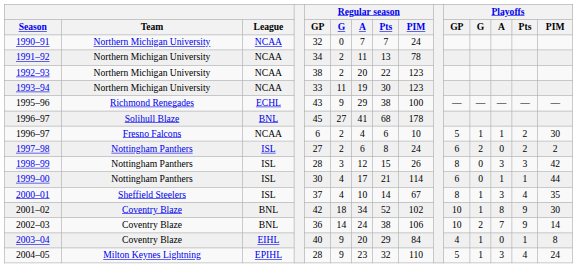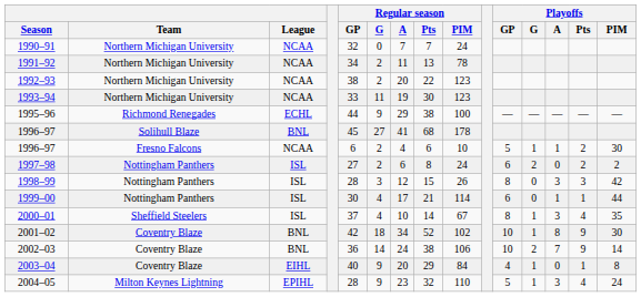 <table class="wikitable"| BORDER="0" CELLPADDING="1" CELLSPACING="0" width="75%" style="text-align:center">
 <tr bgcolor="#e0e0e0">
 <th colspan="3" bgcolor="#ffffff"> </th>
 <th rowspan="99" bgcolor="#ffffff"> </th>
 <th colspan="5"><a href='#'>Regular season</a></th>
 <th rowspan="99" bgcolor="#ffffff"> </th>
 <th colspan="5"><a href='#'>Playoffs</a></th>
 </tr>
 <tr bgcolor="#e0e0e0">
 <th><a href='#'>Season</a></th>
 <th>Team</th>
 <th>League</th>
 <th>GP</th>
 <th><a href='#'>G</a></th>
 <th><a href='#'>A</a></th>
 <th><a href='#'>Pts</a></th>
 <th><a href='#'>PIM</a></th>
 <th>GP</th>
 <th>G</th>
 <th>A</th>
 <th>Pts</th>
 <th>PIM</th>
 </tr>
 <tr ALIGN="center">
 <td><a href='#'>1990–91</a></td>
 <td><a href='#'>Northern Michigan University</a></td>
 <td><a href='#'>NCAA</a></td>
 <td>32</td>
 <td>0</td>
 <td>7</td>
 <td>7</td>
 <td>24</td>
 <td></td>
 <td></td>
 <td></td>
 <td></td>
 <td></td>
 </tr>
 <tr ALIGN="center" bgcolor="#f0f0f0">
 <td><a href='#'>1991–92</a></td>
 <td>Northern Michigan University</td>
 <td>NCAA</td>
 <td>34</td>
 <td>2</td>
 <td>11</td>
 <td>13</td>
 <td>78</td>
 <td></td>
 <td></td>
 <td></td>
 <td></td>
 <td></td>
 </tr>
 <tr ALIGN="center">
 <td><a href='#'>1992–93</a></td>
 <td>Northern Michigan University</td>
 <td>NCAA</td>
 <td>38</td>
 <td>2</td>
 <td>20</td>
 <td>22</td>
 <td>123</td>
 <td></td>
 <td></td>
 <td></td>
 <td></td>
 <td></td>
 </tr>
 <tr ALIGN="center" bgcolor="#f0f0f0">
 <td><a href='#'>1993–94</a></td>
 <td>Northern Michigan University</td>
 <td>NCAA</td>
 <td>33</td>
 <td>11</td>
 <td>19</td>
 <td>30</td>
 <td>123</td>
 <td></td>
 <td></td>
 <td></td>
 <td></td>
 <td></td>
 </tr>
 <tr ALIGN="center">
 <td>1995–96</td>
 <td><a href='#'>Richmond Renegades</a></td>
 <td><a href='#'>ECHL</a></td>
-<td>43</td>
+<td>44</td>
 <td>9</td>
 <td>29</td>
 <td>38</td>
 <td>100</td>
 <td>—</td>
 <td>—</td>
 <td>—</td>
 <td>—</td>
 <td>—</td>
 </tr>
 <tr ALIGN="center" bgcolor="#f0f0f0">
 <td>1996–97</td>
 <td><a href='#'>Solihull Blaze</a></td>
 <td><a href='#'>BNL</a></td>
 <td>45</td>
 <td>27</td>
 <td>41</td>
 <td>68</td>
 <td>178</td>
 <td></td>
 <td></td>
 <td></td>
 <td></td>
 <td></td>
 </tr>
 <tr ALIGN="center">
 <td>1996–97</td>
 <td><a href='#'>Fresno Falcons</a></td>
 <td>NCAA</td>
 <td>6</td>
 <td>2</td>
 <td>4</td>
 <td>6</td>
 <td>10</td>
 <td>5</td>
 <td>1</td>
 <td>1</td>
 <td>2</td>
 <td>30</td>
 </tr>
 <tr ALIGN="center" bgcolor="#f0f0f0">
 <td><a href='#'>1997–98</a></td>
 <td><a href='#'>Nottingham Panthers</a></td>
 <td><a href='#'>ISL</a></td>
 <td>27</td>
 <td>2</td>
 <td>6</td>
 <td>8</td>
 <td>24</td>
 <td>6</td>
 <td>2</td>
 <td>0</td>
 <td>2</td>
 <td>2</td>
 </tr>
 <tr ALIGN="center">
 <td><a href='#'>1998–99</a></td>
 <td>Nottingham Panthers</td>
 <td>ISL</td>
 <td>28</td>
 <td>3</td>
 <td>12</td>
 <td>15</td>
 <td>26</td>
 <td>8</td>
 <td>0</td>
 <td>3</td>
 <td>3</td>
 <td>42</td>
 </tr>
 <tr ALIGN="center" bgcolor="#f0f0f0">
 <td><a href='#'>1999–00</a></td>
 <td>Nottingham Panthers</td>
 <td>ISL</td>
 <td>30</td>
 <td>4</td>
 <td>17</td>
 <td>21</td>
 <td>114</td>
 <td>6</td>
 <td>0</td>
 <td>1</td>
 <td>1</td>
 <td>44</td>
 </tr>
 <tr ALIGN="center">
 <td><a href='#'>2000–01</a></td>
 <td><a href='#'>Sheffield Steelers</a></td>
 <td>ISL</td>
 <td>37</td>
 <td>4</td>
 <td>10</td>
 <td>14</td>
 <td>67</td>
 <td>8</td>
 <td>1</td>
 <td>3</td>
 <td>4</td>
 <td>35</td>
 </tr>
 <tr ALIGN="center" bgcolor="#f0f0f0">
 <td>2001–02</td>
 <td><a href='#'>Coventry Blaze</a></td>
 <td>BNL</td>
 <td>42</td>
 <td>18</td>
 <td>34</td>
 <td>52</td>
 <td>102</td>
 <td>10</td>
 <td>1</td>
 <td>8</td>
 <td>9</td>
 <td>30</td>
 </tr>
 <tr ALIGN="center">
 <td>2002–03</td>
 <td>Coventry Blaze</td>
 <td>BNL</td>
 <td>36</td>
 <td>14</td>
 <td>24</td>
 <td>38</td>
 <td>106</td>
 <td>10</td>
 <td>2</td>
 <td>7</td>
 <td>9</td>
 <td>14</td>
 </tr>
 <tr ALIGN="center" bgcolor="#f0f0f0">
 <td><a href='#'>2003–04</a></td>
 <td>Coventry Blaze</td>
 <td><a href='#'>EIHL</a></td>
 <td>40</td>
 <td>9</td>
 <td>20</td>
 <td>29</td>
 <td>84</td>
 <td>4</td>
 <td>1</td>
 <td>0</td>
 <td>1</td>
 <td>8</td>
 </tr>
 <tr ALIGN="center">
 <td>2004–05</td>
 <td><a href='#'>Milton Keynes Lightning</a></td>
 <td><a href='#'>EPIHL</a></td>
 <td>28</td>
 <td>9</td>
 <td>23</td>
 <td>32</td>
 <td>110</td>
 <td>5</td>
 <td>1</td>
 <td>3</td>
 <td>4</td>
 <td>24</td>
 </tr>
 </table>
